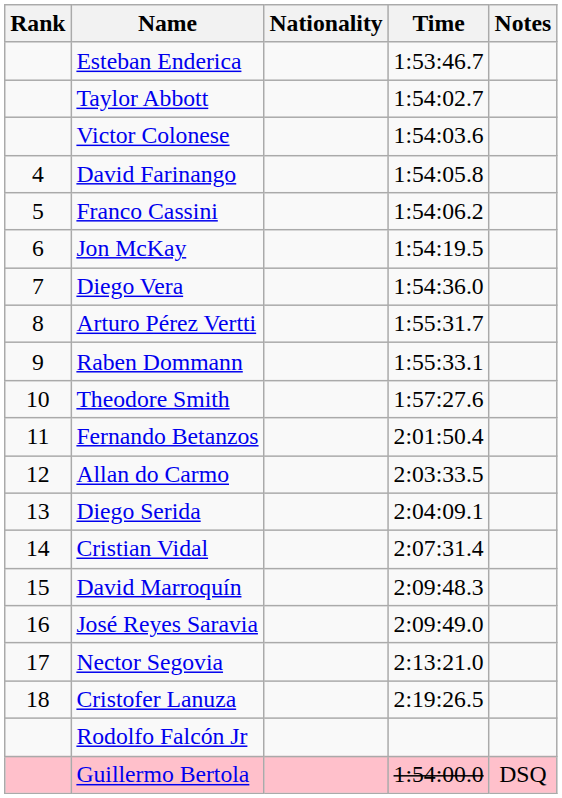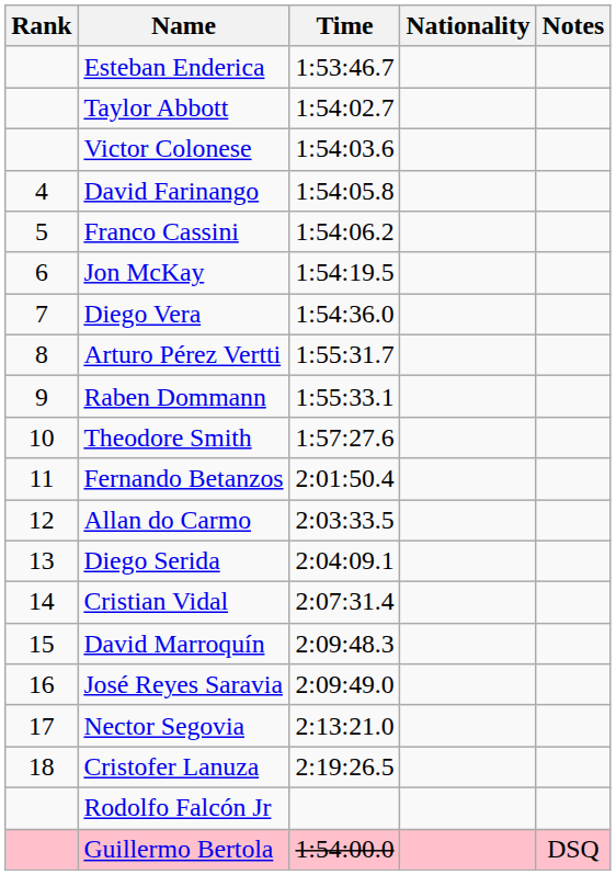 <table class="wikitable sortable" style="text-align:center">
 <tr>
 <th>Rank</th>
 <th>Name</th>
+<th>Time</th>
 <th>Nationality</th>
-<th>Time</th>
 <th>Notes</th>
 </tr>
 <tr>
 <td></td>
 <td align=left><a href='#'>Esteban Enderica</a></td>
+<td>1:53:46.7</td>
 <td align=left></td>
-<td>1:53:46.7</td>
 <td></td>
 </tr>
 <tr>
 <td></td>
 <td align=left><a href='#'>Taylor Abbott</a></td>
+<td>1:54:02.7</td>
 <td align=left></td>
-<td>1:54:02.7</td>
 <td></td>
 </tr>
 <tr>
 <td></td>
 <td align=left><a href='#'>Victor Colonese</a></td>
+<td>1:54:03.6</td>
 <td align=left></td>
-<td>1:54:03.6</td>
 <td></td>
 </tr>
 <tr>
 <td>4</td>
 <td align=left><a href='#'>David Farinango</a></td>
+<td>1:54:05.8</td>
 <td align=left></td>
-<td>1:54:05.8</td>
 <td></td>
 </tr>
 <tr>
 <td>5</td>
 <td align=left><a href='#'>Franco Cassini</a></td>
+<td>1:54:06.2</td>
 <td align=left></td>
-<td>1:54:06.2</td>
 <td></td>
 </tr>
 <tr>
 <td>6</td>
 <td align=left><a href='#'>Jon McKay</a></td>
+<td>1:54:19.5</td>
 <td align=left></td>
-<td>1:54:19.5</td>
 <td></td>
 </tr>
 <tr>
 <td>7</td>
 <td align=left><a href='#'>Diego Vera</a></td>
+<td>1:54:36.0</td>
 <td align=left></td>
-<td>1:54:36.0</td>
 <td></td>
 </tr>
 <tr>
 <td>8</td>
 <td align=left><a href='#'>Arturo Pérez Vertti</a></td>
+<td>1:55:31.7</td>
 <td align=left></td>
-<td>1:55:31.7</td>
 <td></td>
 </tr>
 <tr>
 <td>9</td>
 <td align=left><a href='#'>Raben Dommann</a></td>
+<td>1:55:33.1</td>
 <td align=left></td>
-<td>1:55:33.1</td>
 <td></td>
 </tr>
 <tr>
 <td>10</td>
 <td align=left><a href='#'>Theodore Smith</a></td>
+<td>1:57:27.6</td>
 <td align=left></td>
-<td>1:57:27.6</td>
 <td></td>
 </tr>
 <tr>
 <td>11</td>
 <td align=left><a href='#'>Fernando Betanzos</a></td>
+<td>2:01:50.4</td>
 <td align=left></td>
-<td>2:01:50.4</td>
 <td></td>
 </tr>
 <tr>
 <td>12</td>
 <td align=left><a href='#'>Allan do Carmo</a></td>
+<td>2:03:33.5</td>
 <td align=left></td>
-<td>2:03:33.5</td>
 <td></td>
 </tr>
 <tr>
 <td>13</td>
 <td align=left><a href='#'>Diego Serida</a></td>
+<td>2:04:09.1</td>
 <td align=left></td>
-<td>2:04:09.1</td>
 <td></td>
 </tr>
 <tr>
 <td>14</td>
 <td align=left><a href='#'>Cristian Vidal</a></td>
+<td>2:07:31.4</td>
 <td align=left></td>
-<td>2:07:31.4</td>
 <td></td>
 </tr>
 <tr>
 <td>15</td>
 <td align=left><a href='#'>David Marroquín</a></td>
+<td>2:09:48.3</td>
 <td align=left></td>
-<td>2:09:48.3</td>
 <td></td>
 </tr>
 <tr>
 <td>16</td>
 <td align=left><a href='#'>José Reyes Saravia</a></td>
+<td>2:09:49.0</td>
 <td align=left></td>
-<td>2:09:49.0</td>
 <td></td>
 </tr>
 <tr>
 <td>17</td>
 <td align=left><a href='#'>Nector Segovia</a></td>
+<td>2:13:21.0</td>
 <td align=left></td>
-<td>2:13:21.0</td>
 <td></td>
 </tr>
 <tr>
 <td>18</td>
 <td align=left><a href='#'>Cristofer Lanuza</a></td>
+<td>2:19:26.5</td>
 <td align=left></td>
-<td>2:19:26.5</td>
 <td></td>
 </tr>
 <tr>
 <td></td>
 <td align=left><a href='#'>Rodolfo Falcón Jr</a></td>
+<td></td>
 <td align=left></td>
-<td></td>
 <td></td>
 </tr>
 <tr bgcolor="pink">
 <td></td>
 <td align=left><a href='#'>Guillermo Bertola</a></td>
+<td><s>1:54:00.0</s></td>
 <td align=left></td>
-<td><s>1:54:00.0</s></td>
 <td>DSQ</td>
 </tr>
 </table>
